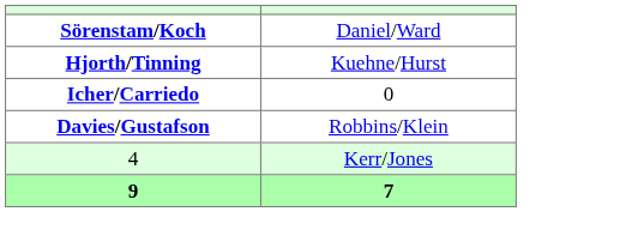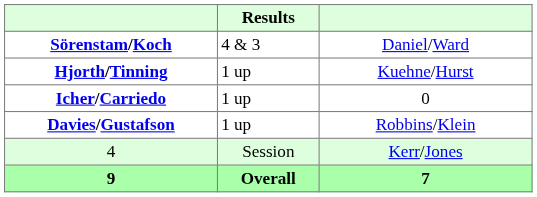 <table border="1" cellpadding="3" style="border-collapse:collapse; text-align:center;">
 <tr style="background:#dfd;">
 <th style="width:12em;"></th>
+<th style="width:5.5em;">Results</th>
 <th style="width:12em;"></th>
 </tr>
 <tr>
 <td><strong><a href='#'>Sörenstam</a>/<a href='#'>Koch</a></strong></td>
+<td align=left> 4 & 3</td>
 <td><a href='#'>Daniel</a>/<a href='#'>Ward</a></td>
 </tr>
 <tr>
 <td><strong><a href='#'>Hjorth</a>/<a href='#'>Tinning</a></strong></td>
+<td align=left> 1 up</td>
 <td><a href='#'>Kuehne</a>/<a href='#'>Hurst</a></td>
 </tr>
 <tr>
 <td><strong><a href='#'>Icher</a>/<a href='#'>Carriedo</a></strong></td>
+<td align=left> 1 up</td>
 <td>0</td>
 </tr>
 <tr>
 <td><strong><a href='#'>Davies</a>/<a href='#'>Gustafson</a></strong></td>
+<td align=left> 1 up</td>
 <td><a href='#'>Robbins</a>/<a href='#'>Klein</a></td>
 </tr>
 <tr style="background:#dfd;">
 <td>4</td>
+<td>Session</td>
 <td><a href='#'>Kerr</a>/<a href='#'>Jones</a></td>
 </tr>
 <tr style="background:#afa;">
 <th>9</th>
+<th>Overall</th>
 <th>7</th>
 </tr>
 </table>
